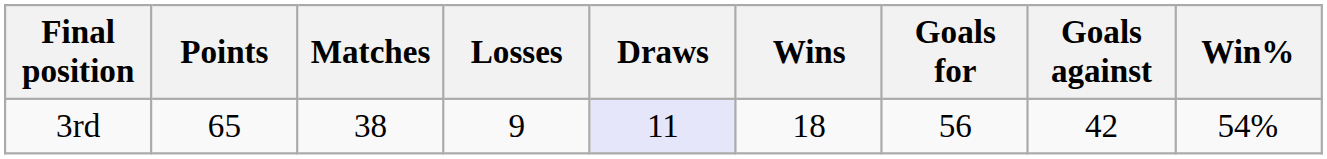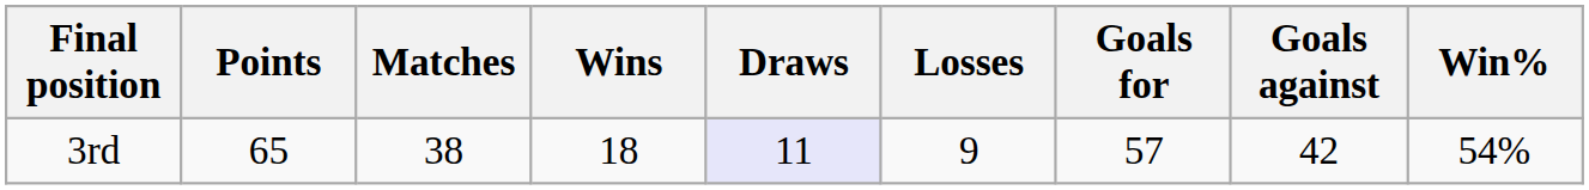 <table class="wikitable" style="font-size: 95%; text-align: center;">
 <tr>
 <th width=60>Final position</th>
 <th width=60>Points</th>
 <th width=60>Matches</th>
+<th width=60>Wins</th>
+<th width=60>Draws</th>
 <th width=60>Losses</th>
-<th width=60>Draws</th>
-<th width=60>Wins</th>
 <th width=60>Goals for</th>
 <th width=60>Goals against</th>
 <th width=60>Win%</th>
 </tr>
 <tr>
 <td>3rd</td>
 <td>65</td>
 <td>38</td>
+<td>18</td>
+<td style="background: lavender;">11</td>
 <td>9</td>
-<td style="background: lavender;">11</td>
-<td>18</td>
-<td>56</td>
+<td>57</td>
 <td>42</td>
 <td>54%</td>
 </tr>
 </table>
